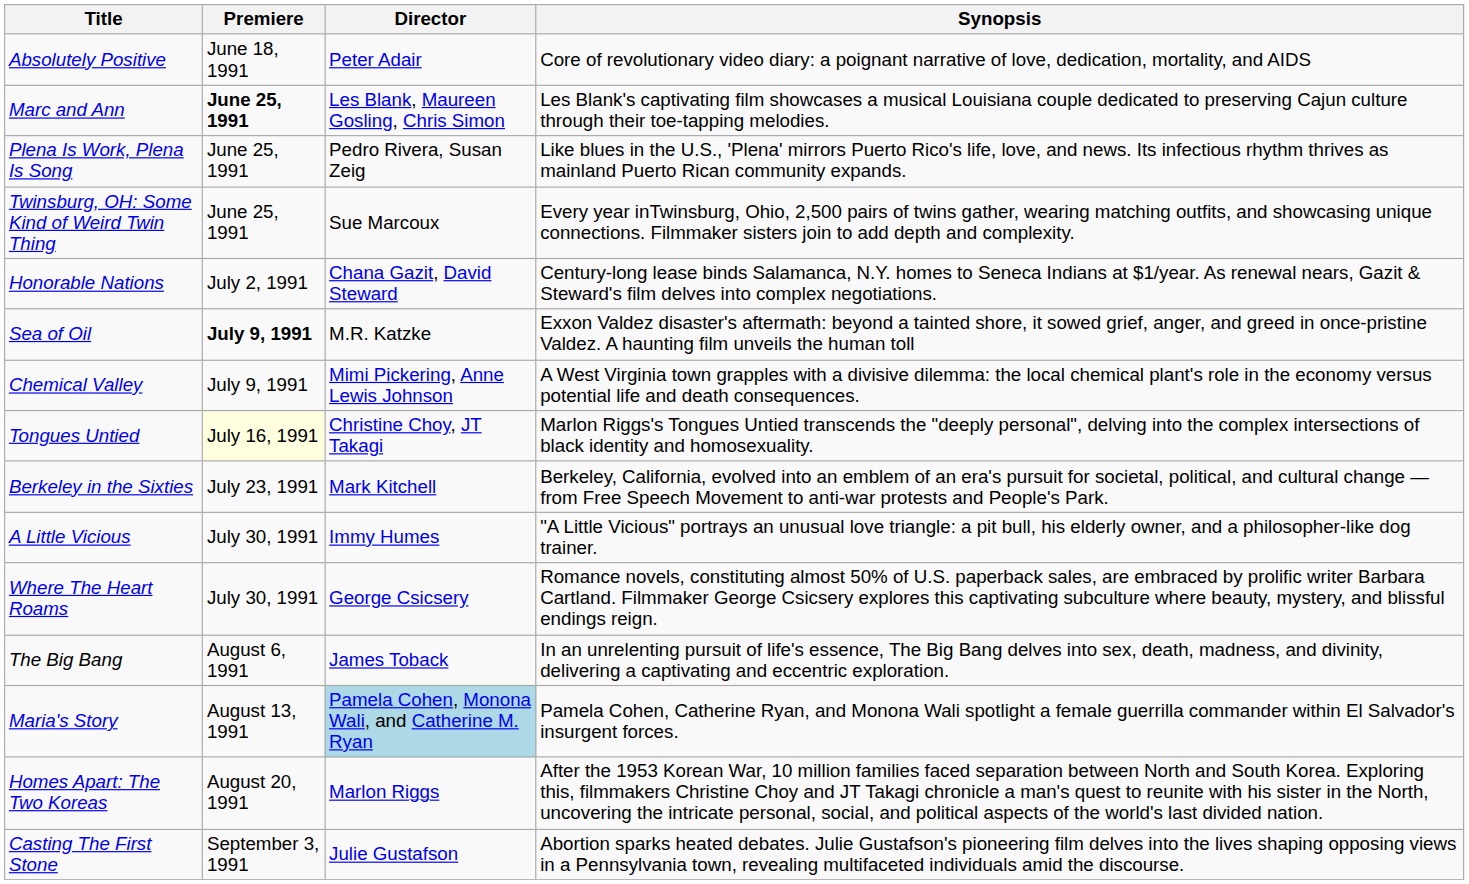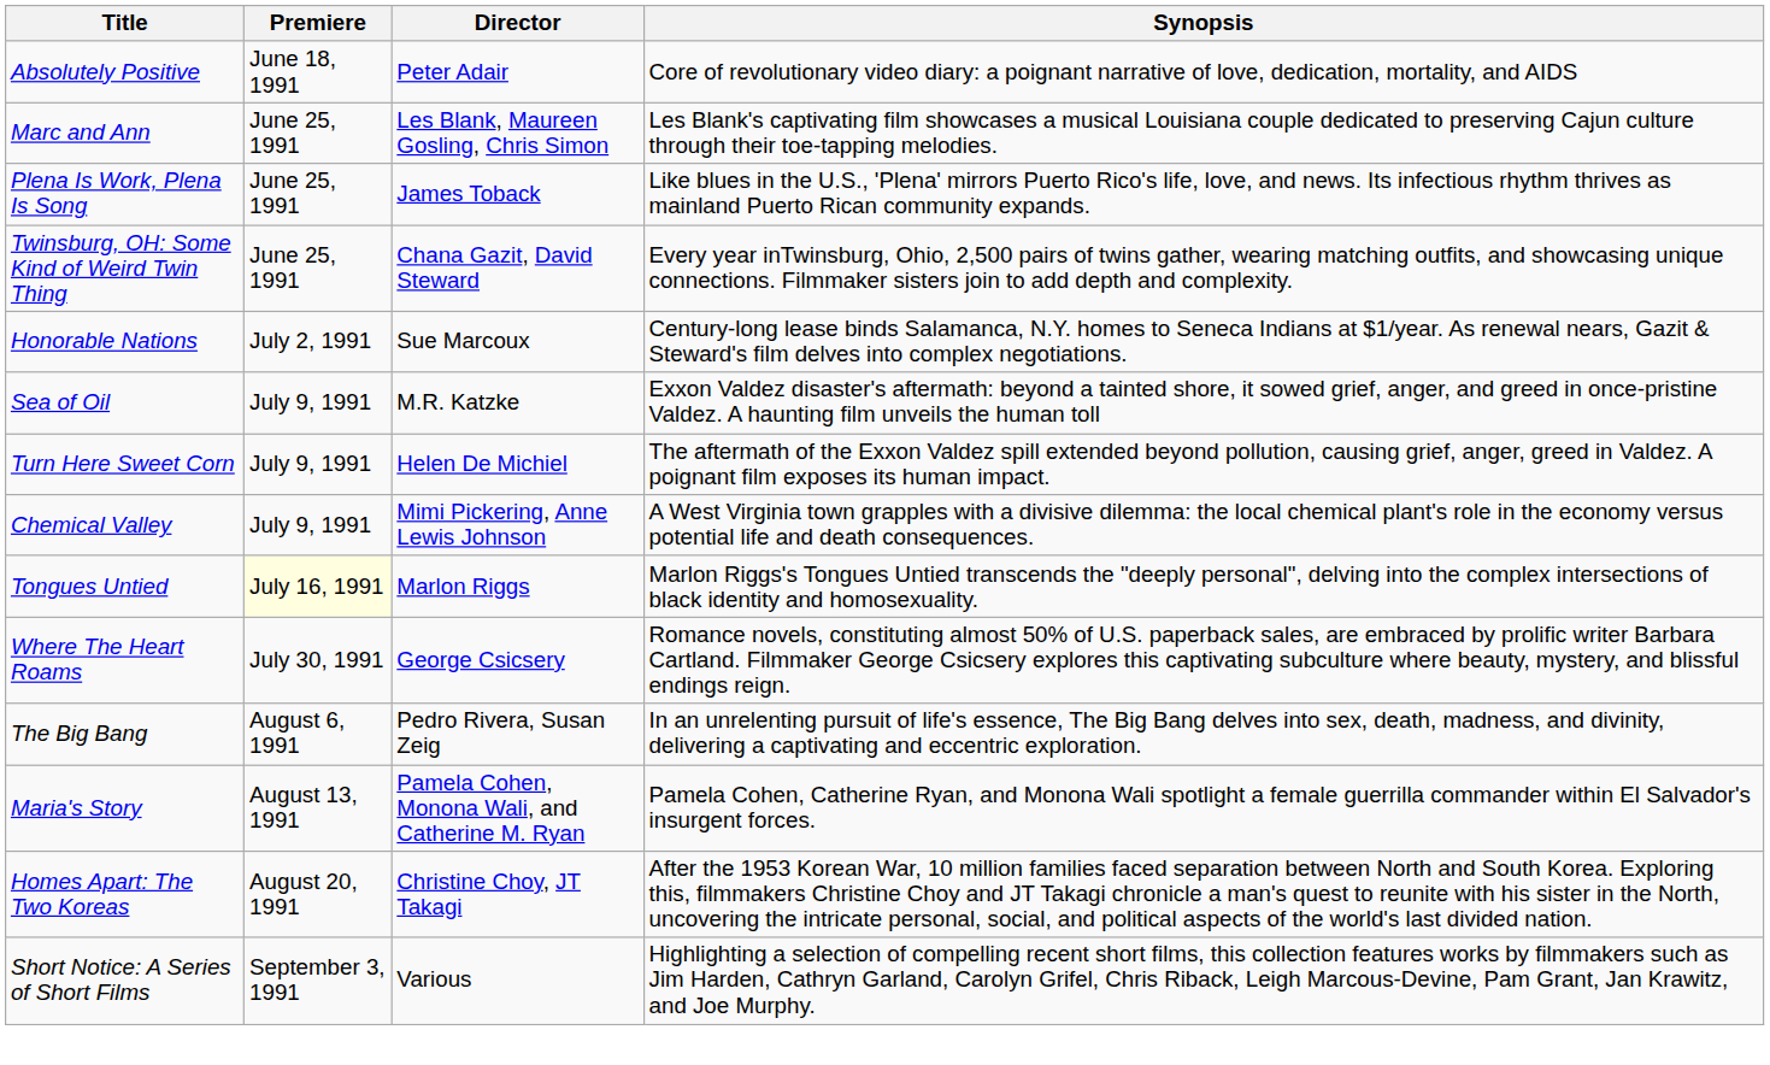 <table class="wikitable sortable">
 <tr>
 <th>Title</th>
 <th>Premiere</th>
 <th>Director</th>
 <th>Synopsis</th>
 </tr>
 <tr>
 <td><em><a href='#'>Absolutely Positive</a></em></td>
 <td>June 18, 1991</td>
 <td><a href='#'>Peter Adair</a></td>
 <td>Core of revolutionary video diary: a poignant narrative of love, dedication, mortality, and AIDS</td>
 </tr>
 <tr>
 <td><em><a href='#'>Marc and Ann</a></em></td>
-<td><strong>June 25, 1991</strong></td>
+<td>June 25, 1991</td>
 <td><a href='#'>Les Blank</a>, <a href='#'>Maureen Gosling</a>, <a href='#'>Chris Simon</a></td>
 <td>Les Blank's captivating film showcases a musical Louisiana couple dedicated to preserving Cajun culture through their toe-tapping melodies.</td>
 </tr>
 <tr>
 <td><em><a href='#'>Plena Is Work, Plena Is Song</a></em></td>
 <td>June 25, 1991</td>
-<td>Pedro Rivera, Susan Zeig</td>
+<td><a href='#'>James Toback</a></td>
 <td>Like blues in the U.S., 'Plena' mirrors Puerto Rico's life, love, and news. Its infectious rhythm thrives as mainland Puerto Rican community expands.</td>
 </tr>
 <tr>
 <td><em><a href='#'>Twinsburg, OH: Some Kind of Weird Twin Thing</a></em></td>
 <td>June 25, 1991</td>
-<td>Sue Marcoux</td>
+<td><a href='#'>Chana Gazit</a>, <a href='#'>David Steward</a></td>
 <td>Every year inTwinsburg, Ohio, 2,500 pairs of twins gather, wearing matching outfits, and showcasing unique connections. Filmmaker sisters join to add depth and complexity.</td>
 </tr>
 <tr>
 <td><em><a href='#'>Honorable Nations</a></em></td>
 <td>July 2, 1991</td>
-<td><a href='#'>Chana Gazit</a>, <a href='#'>David Steward</a></td>
+<td>Sue Marcoux</td>
 <td>Century-long lease binds Salamanca, N.Y. homes to Seneca Indians at $1/year. As renewal nears, Gazit & Steward's film delves into complex negotiations.</td>
 </tr>
 <tr>
 <td><em><a href='#'>Sea of Oil</a></em></td>
-<td><strong>July 9, 1991</strong></td>
+<td>July 9, 1991</td>
 <td>M.R. Katzke</td>
 <td>Exxon Valdez disaster's aftermath: beyond a tainted shore, it sowed grief, anger, and greed in once-pristine Valdez. A haunting film unveils the human toll</td>
+</tr>
+<tr>
+<td><em><a href='#'>Turn Here Sweet Corn</a></em></td>
+<td>July 9, 1991</td>
+<td><a href='#'>Helen De Michiel</a></td>
+<td>The aftermath of the Exxon Valdez spill extended beyond pollution, causing grief, anger, greed in Valdez. A poignant film exposes its human impact.</td>
 </tr>
 <tr>
 <td><em><a href='#'>Chemical Valley</a></em></td>
 <td>July 9, 1991</td>
 <td><a href='#'>Mimi Pickering</a>, <a href='#'>Anne Lewis Johnson</a></td>
 <td>A West Virginia town grapples with a divisive dilemma: the local chemical plant's role in the economy versus potential life and death consequences.</td>
 </tr>
 <tr>
 <td><em><a href='#'>Tongues Untied</a></em></td>
 <td style="background: lightyellow;">July 16, 1991</td>
-<td><a href='#'>Christine Choy</a>, <a href='#'>JT Takagi</a></td>
+<td><a href='#'>Marlon Riggs</a></td>
 <td>Marlon Riggs's Tongues Untied transcends the "deeply personal", delving into the complex intersections of black identity and homosexuality.</td>
-</tr>
-<tr>
-<td><em><a href='#'>Berkeley in the Sixties</a></em></td>
-<td>July 23, 1991</td>
-<td><a href='#'>Mark Kitchell</a></td>
-<td>Berkeley, California, evolved into an emblem of an era's pursuit for societal, political, and cultural change — from Free Speech Movement to anti-war protests and People's Park.</td>
-</tr>
-<tr>
-<td><em><a href='#'>A Little Vicious</a></em></td>
-<td>July 30, 1991</td>
-<td><a href='#'>Immy Humes</a></td>
-<td>"A Little Vicious" portrays an unusual love triangle: a pit bull, his elderly owner, and a philosopher-like dog trainer.</td>
 </tr>
 <tr>
 <td><em><a href='#'>Where The Heart Roams</a></em></td>
 <td>July 30, 1991</td>
 <td><a href='#'>George Csicsery</a></td>
 <td>Romance novels, constituting almost 50% of U.S. paperback sales, are embraced by prolific writer Barbara Cartland. Filmmaker George Csicsery explores this captivating subculture where beauty, mystery, and blissful endings reign.<br></td>
 </tr>
 <tr>
 <td><em>The Big Bang</em></td>
 <td>August 6, 1991</td>
-<td><a href='#'>James Toback</a></td>
+<td>Pedro Rivera, Susan Zeig</td>
 <td>In an unrelenting pursuit of life's essence, The Big Bang delves into sex, death, madness, and divinity, delivering a captivating and eccentric exploration.<br></td>
 </tr>
 <tr>
 <td><em><a href='#'>Maria's Story</a></em></td>
 <td>August 13, 1991</td>
-<td style="background: lightblue;"><a href='#'>Pamela Cohen</a>, <a href='#'>Monona Wali</a>, and <a href='#'>Catherine M. Ryan</a></td>
+<td><a href='#'>Pamela Cohen</a>, <a href='#'>Monona Wali</a>, and <a href='#'>Catherine M. Ryan</a></td>
 <td>Pamela Cohen, Catherine Ryan, and Monona Wali spotlight a female guerrilla commander within El Salvador's insurgent forces.</td>
 </tr>
 <tr>
 <td><em><a href='#'>Homes Apart: The Two Koreas</a></em></td>
 <td>August 20, 1991</td>
-<td><a href='#'>Marlon Riggs</a></td>
+<td><a href='#'>Christine Choy</a>, <a href='#'>JT Takagi</a></td>
 <td>After the 1953 Korean War, 10 million families faced separation between North and South Korea. Exploring this, filmmakers Christine Choy and JT Takagi chronicle a man's quest to reunite with his sister in the North, uncovering the intricate personal, social, and political aspects of the world's last divided nation.<br></td>
 </tr>
 <tr>
-<td><em><a href='#'>Casting The First Stone</a></em></td>
+<td><em>Short Notice: A Series of Short Films</em></td>
 <td>September 3, 1991</td>
-<td><a href='#'>Julie Gustafson</a></td>
-<td>Abortion sparks heated debates. Julie Gustafson's pioneering film delves into the lives shaping opposing views in a Pennsylvania town, revealing multifaceted individuals amid the discourse.<br></td>
+<td>Various</td>
+<td>Highlighting a selection of compelling recent short films, this collection features works by filmmakers such as Jim Harden, Cathryn Garland, Carolyn Grifel, Chris Riback, Leigh Marcous-Devine, Pam Grant, Jan Krawitz, and Joe Murphy.</td>
 </tr>
 </table>
